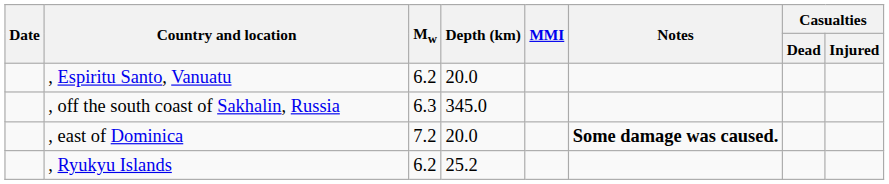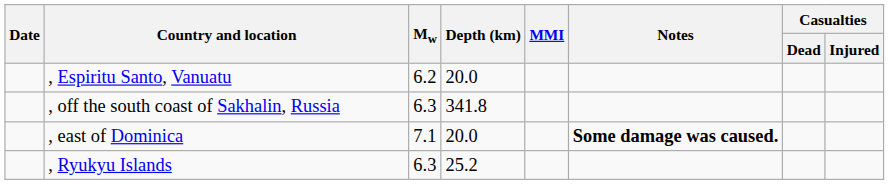 <table class="wikitable sortable sort-under" style="border:1px black; margin-left:1em;">
 <tr>
 <th rowspan="2"><small>Date</small></th>
 <th rowspan="2" style="width: 310px"><small>Country and location</small></th>
 <th rowspan="2"><small>M<sub>w</sub></small></th>
 <th rowspan="2"><small>Depth (km)</small></th>
 <th rowspan="2"><small><a href='#'>MMI</a></small></th>
 <th rowspan="2" class="unsortable"><small>Notes</small></th>
 <th colspan="2"><small>Casualties</small></th>
 </tr>
 <tr>
 <th><small>Dead</small></th>
 <th><small>Injured</small></th>
 </tr>
 <tr>
 <td></td>
 <td>, <a href='#'>Espiritu Santo</a>, <a href='#'>Vanuatu</a></td>
 <td>6.2</td>
 <td>20.0</td>
 <td></td>
 <td></td>
 <td></td>
 <td></td>
 </tr>
 <tr>
 <td></td>
 <td>, off the south coast of <a href='#'>Sakhalin</a>, <a href='#'>Russia</a></td>
 <td>6.3</td>
-<td>345.0</td>
+<td>341.8</td>
 <td></td>
 <td></td>
 <td></td>
 <td></td>
 </tr>
 <tr>
 <td></td>
 <td>, east of <a href='#'>Dominica</a></td>
-<td>7.2</td>
+<td>7.1</td>
 <td>20.0</td>
 <td></td>
 <td><strong>Some damage was caused.</strong></td>
 <td></td>
 <td></td>
 </tr>
 <tr>
 <td></td>
 <td>, <a href='#'>Ryukyu Islands</a></td>
-<td>6.2</td>
+<td>6.3</td>
 <td>25.2</td>
 <td></td>
 <td></td>
 <td></td>
 <td></td>
 </tr>
 </table>
